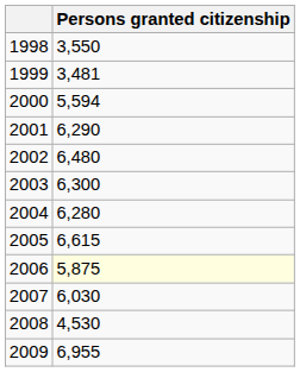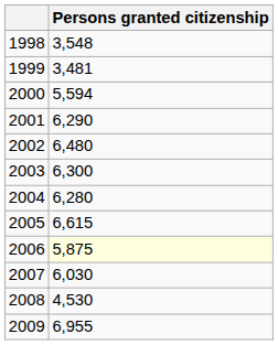 <table class="wikitable">
 <tr>
 <th></th>
 <th>Persons granted citizenship</th>
 </tr>
 <tr>
 <td>1998</td>
-<td>3,550</td>
+<td>3,548</td>
 </tr>
 <tr>
 <td>1999</td>
 <td>3,481</td>
 </tr>
 <tr>
 <td>2000</td>
 <td>5,594</td>
 </tr>
 <tr>
 <td>2001</td>
 <td>6,290</td>
 </tr>
 <tr>
 <td>2002</td>
 <td>6,480</td>
 </tr>
 <tr>
 <td>2003</td>
 <td>6,300</td>
 </tr>
 <tr>
 <td>2004</td>
 <td>6,280</td>
 </tr>
 <tr>
 <td>2005</td>
 <td>6,615</td>
 </tr>
 <tr>
 <td>2006</td>
 <td style="background: lightyellow;">5,875</td>
 </tr>
 <tr>
 <td>2007</td>
 <td>6,030</td>
 </tr>
 <tr>
 <td>2008</td>
 <td>4,530</td>
 </tr>
 <tr>
 <td>2009</td>
 <td>6,955</td>
 </tr>
 </table>
